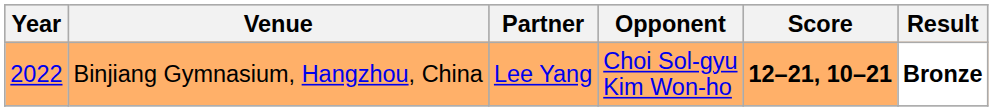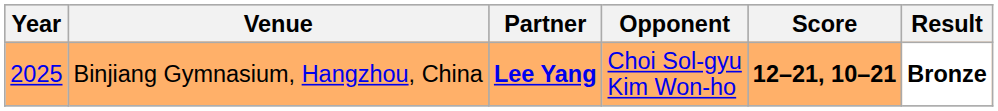 <table class="sortable wikitable" style="font-size: 90%;">
 <tr>
 <th>Year</th>
 <th>Venue</th>
 <th>Partner</th>
 <th>Opponent</th>
 <th>Score</th>
 <th>Result</th>
 </tr>
 <tr style="background:#FFB069">
-<td align="center"><a href='#'>2022</a></td>
+<td align="center"><a href='#'>2025</a></td>
 <td align="left">Binjiang Gymnasium, <a href='#'>Hangzhou</a>, China</td>
-<td align="left"> <a href='#'>Lee Yang</a></td>
+<td align="left"><strong> <a href='#'>Lee Yang</a></strong></td>
 <td align="left"> <a href='#'>Choi Sol-gyu</a><br>  <a href='#'>Kim Won-ho</a></td>
 <td align="left"><strong>12–21, 10–21</strong></td>
 <td style="text-align:left; background:white"> <strong>Bronze</strong></td>
 </tr>
 </table>
